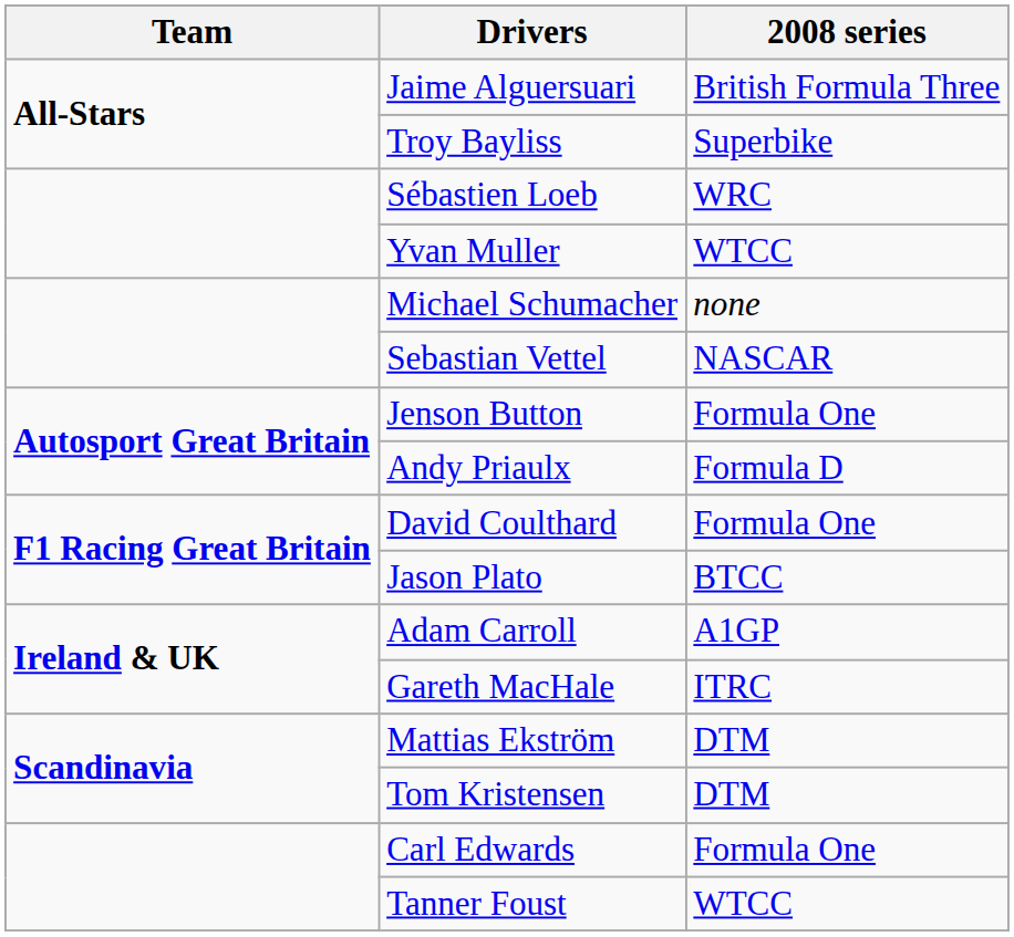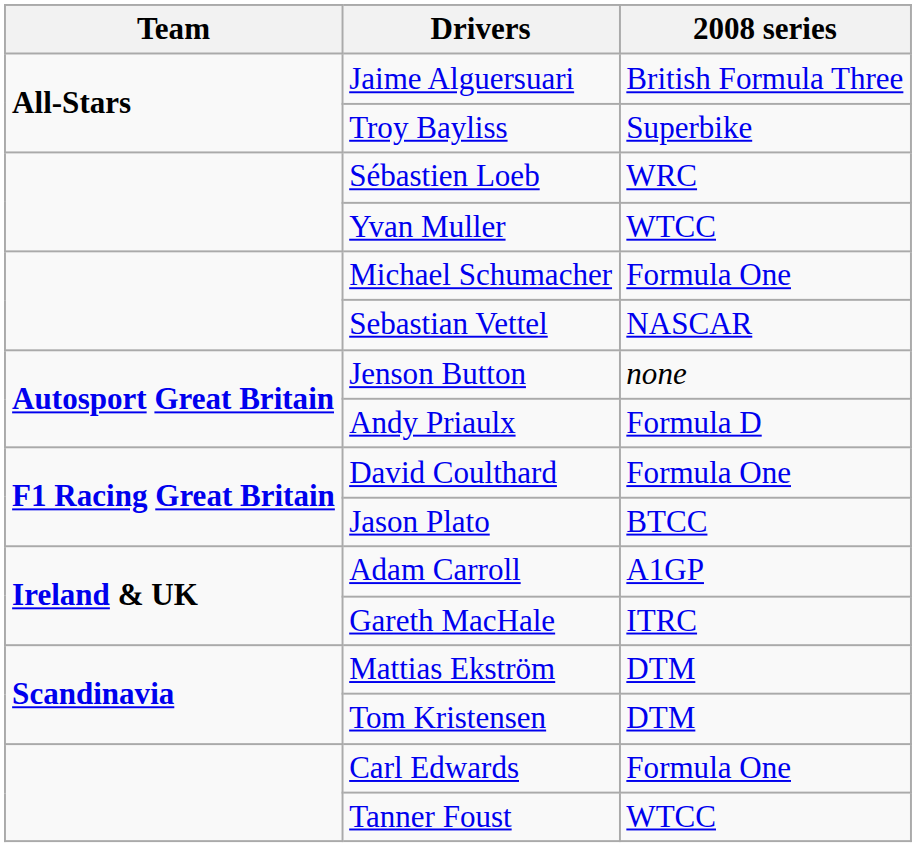 <table class="wikitable">
 <tr>
 <th>Team</th>
 <th>Drivers</th>
 <th>2008 series</th>
 </tr>
 <tr>
 <td rowspan=2><strong> All-Stars</strong></td>
 <td><a href='#'>Jaime Alguersuari</a></td>
 <td><a href='#'>British Formula Three</a></td>
 </tr>
 <tr>
 <td><a href='#'>Troy Bayliss</a></td>
 <td><a href='#'>Superbike</a></td>
 </tr>
 <tr>
 <td rowspan=2><strong></strong></td>
 <td><a href='#'>Sébastien Loeb</a></td>
 <td><a href='#'>WRC</a></td>
 </tr>
 <tr>
 <td><a href='#'>Yvan Muller</a></td>
 <td><a href='#'>WTCC</a></td>
 </tr>
 <tr>
 <td rowspan=2><strong></strong></td>
 <td><a href='#'>Michael Schumacher</a></td>
-<td><em>none</em></td>
+<td><a href='#'>Formula One</a></td>
 </tr>
 <tr>
 <td><a href='#'>Sebastian Vettel</a></td>
 <td><a href='#'>NASCAR</a></td>
 </tr>
 <tr>
 <td rowspan=2><strong> <a href='#'>Autosport</a> <a href='#'>Great Britain</a></strong></td>
 <td><a href='#'>Jenson Button</a></td>
-<td><a href='#'>Formula One</a></td>
+<td><em>none</em></td>
 </tr>
 <tr>
 <td><a href='#'>Andy Priaulx</a></td>
 <td><a href='#'>Formula D</a></td>
 </tr>
 <tr>
 <td rowspan=2><strong> <a href='#'>F1 Racing</a> <a href='#'>Great Britain</a></strong></td>
 <td><a href='#'>David Coulthard</a></td>
 <td><a href='#'>Formula One</a></td>
 </tr>
 <tr>
 <td><a href='#'>Jason Plato</a></td>
 <td><a href='#'>BTCC</a></td>
 </tr>
 <tr>
 <td rowspan=2><strong> <a href='#'>Ireland</a> & UK</strong></td>
 <td><a href='#'>Adam Carroll</a></td>
 <td><a href='#'>A1GP</a></td>
 </tr>
 <tr>
 <td><a href='#'>Gareth MacHale</a></td>
 <td><a href='#'>ITRC</a></td>
 </tr>
 <tr>
 <td rowspan=2><strong> <a href='#'>Scandinavia</a></strong></td>
 <td><a href='#'>Mattias Ekström</a></td>
 <td><a href='#'>DTM</a></td>
 </tr>
 <tr>
 <td><a href='#'>Tom Kristensen</a></td>
 <td><a href='#'>DTM</a></td>
 </tr>
 <tr>
 <td rowspan=2><strong></strong></td>
 <td><a href='#'>Carl Edwards</a></td>
 <td><a href='#'>Formula One</a></td>
 </tr>
 <tr>
 <td><a href='#'>Tanner Foust</a></td>
 <td><a href='#'>WTCC</a></td>
 </tr>
 </table>
